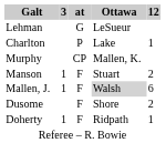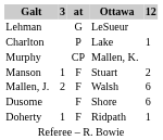 <table cellpadding=2 cellspacing=0 border=0>
 <tr bgcolor=#cccccc>
 <th width=75>Galt</th>
 <th>3</th>
 <th width=30>at</th>
 <th width=75>Ottawa</th>
 <th>12</th>
 </tr>
 <tr>
 <td>Lehman</td>
 <td></td>
 <td align=center>G</td>
 <td>LeSueur</td>
 <td></td>
 <td></td>
 </tr>
 <tr>
 <td>Charlton</td>
 <td></td>
 <td align=center>P</td>
 <td>Lake</td>
 <td>1</td>
 <td></td>
 </tr>
 <tr>
 <td>Murphy</td>
 <td></td>
 <td align=center>CP</td>
 <td>Mallen, K.</td>
 <td></td>
 <td></td>
 </tr>
 <tr>
 <td>Manson</td>
 <td>1</td>
 <td align=center>F</td>
 <td>Stuart</td>
 <td>2</td>
 <td></td>
 </tr>
 <tr>
 <td>Mallen, J.</td>
-<td>1</td>
+<td>2</td>
 <td align=center>F</td>
-<td style="background: lightgrey;">Walsh</td>
+<td>Walsh</td>
 <td>6</td>
 <td></td>
 </tr>
 <tr>
 <td>Dusome</td>
 <td></td>
 <td align=center>F</td>
 <td>Shore</td>
-<td>2</td>
+<td>6</td>
 <td></td>
 </tr>
 <tr>
 <td>Doherty</td>
 <td>1</td>
 <td align=center>F</td>
 <td>Ridpath</td>
 <td>1</td>
 <td></td>
 </tr>
 <tr>
 <td colspan=5 align=center>Referee – R. Bowie</td>
 </tr>
 <tr>
 </tr>
 </table>
